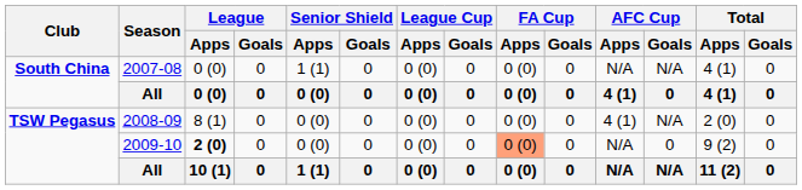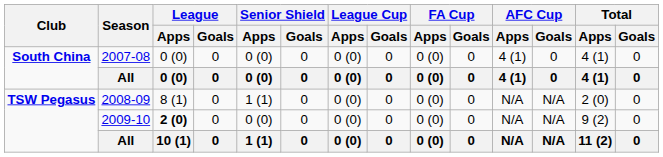 <table class="wikitable" style="text-align: center;">
 <tr>
 <th rowspan="2">Club</th>
 <th rowspan="2">Season</th>
 <th colspan="2"><a href='#'>League</a></th>
 <th colspan="2"><a href='#'>Senior Shield</a></th>
 <th colspan="2"><a href='#'>League Cup</a></th>
 <th colspan="2"><a href='#'>FA Cup</a></th>
 <th colspan="2"><a href='#'>AFC Cup</a></th>
 <th colspan="2">Total</th>
 </tr>
 <tr>
 <th>Apps</th>
 <th>Goals</th>
 <th>Apps</th>
 <th>Goals</th>
 <th>Apps</th>
 <th>Goals</th>
 <th>Apps</th>
 <th>Goals</th>
 <th>Apps</th>
 <th>Goals</th>
 <th>Apps</th>
 <th>Goals</th>
 </tr>
 <tr>
 <td rowspan="2" valign="top"><strong><a href='#'>South China</a></strong></td>
 <td><a href='#'>2007-08</a></td>
 <td>0 (0)</td>
 <td>0</td>
-<td>1 (1)</td>
+<td>0 (0)</td>
 <td>0</td>
 <td>0 (0)</td>
 <td>0</td>
 <td>0 (0)</td>
 <td>0</td>
-<td>N/A</td>
-<td>N/A</td>
+<td>4 (1)</td>
+<td>0</td>
 <td>4 (1)</td>
 <td>0</td>
 </tr>
 <tr>
 <th>All</th>
 <th>0 (0)</th>
 <th>0</th>
 <th>0 (0)</th>
 <th>0</th>
 <th>0 (0)</th>
 <th>0</th>
 <th>0 (0)</th>
 <th>0</th>
 <th>4 (1)</th>
 <th>0</th>
 <th>4 (1)</th>
 <th>0</th>
 </tr>
 <tr>
 <td rowspan="3" valign="top"><strong><a href='#'>TSW Pegasus</a></strong></td>
 <td><a href='#'>2008-09</a></td>
 <td>8 (1)</td>
 <td>0</td>
-<td>0 (0)</td>
+<td>1 (1)</td>
 <td>0</td>
 <td>0 (0)</td>
 <td>0</td>
 <td>0 (0)</td>
 <td>0</td>
-<td>4 (1)</td>
+<td>N/A</td>
 <td>N/A</td>
 <td>2 (0)</td>
 <td>0</td>
 </tr>
 <tr>
 <td><a href='#'>2009-10</a></td>
 <td><strong>2 (0)</strong></td>
 <td>0</td>
 <td>0 (0)</td>
 <td>0</td>
 <td>0 (0)</td>
 <td>0</td>
-<td style="background: lightsalmon;">0 (0)</td>
+<td>0 (0)</td>
 <td>0</td>
 <td>N/A</td>
-<td>0</td>
+<td>N/A</td>
 <td>9 (2)</td>
 <td>0</td>
 </tr>
 <tr>
 <th>All</th>
 <th>10 (1)</th>
 <th>0</th>
 <th>1 (1)</th>
 <th>0</th>
 <th>0 (0)</th>
 <th>0</th>
 <th>0 (0)</th>
 <th>0</th>
 <th>N/A</th>
 <th>N/A</th>
 <th>11 (2)</th>
 <th>0</th>
 </tr>
 </table>
